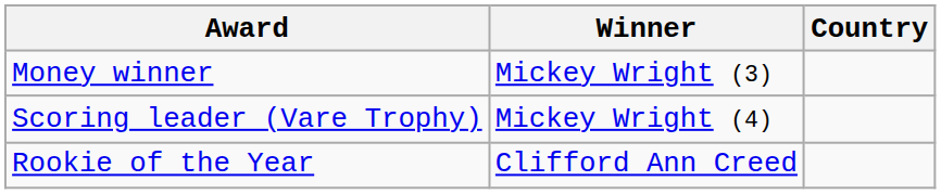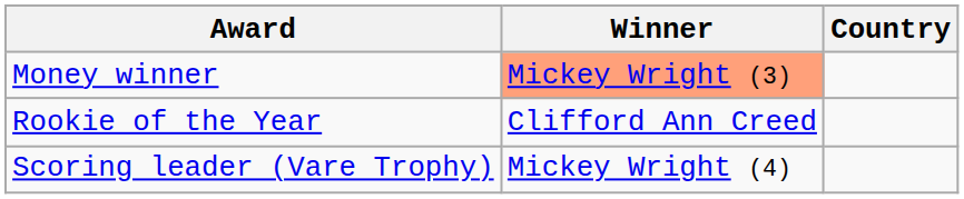 <table class="wikitable">
 <tr>
 <th>Award</th>
 <th>Winner</th>
 <th>Country</th>
 </tr>
 <tr>
 <td><a href='#'>Money winner</a></td>
-<td><a href='#'>Mickey Wright</a> <small>(3)</small></td>
+<td style="background: lightsalmon;"><a href='#'>Mickey Wright</a> <small>(3)</small></td>
+<td></td>
+</tr>
+<tr>
+<td><a href='#'>Rookie of the Year</a></td>
+<td><a href='#'>Clifford Ann Creed</a></td>
 <td></td>
 </tr>
 <tr>
 <td><a href='#'>Scoring leader (Vare Trophy)</a></td>
 <td><a href='#'>Mickey Wright</a> <small>(4)</small></td>
 <td></td>
 </tr>
-<tr>
-<td><a href='#'>Rookie of the Year</a></td>
-<td><a href='#'>Clifford Ann Creed</a></td>
-<td></td>
-</tr>
 </table>
